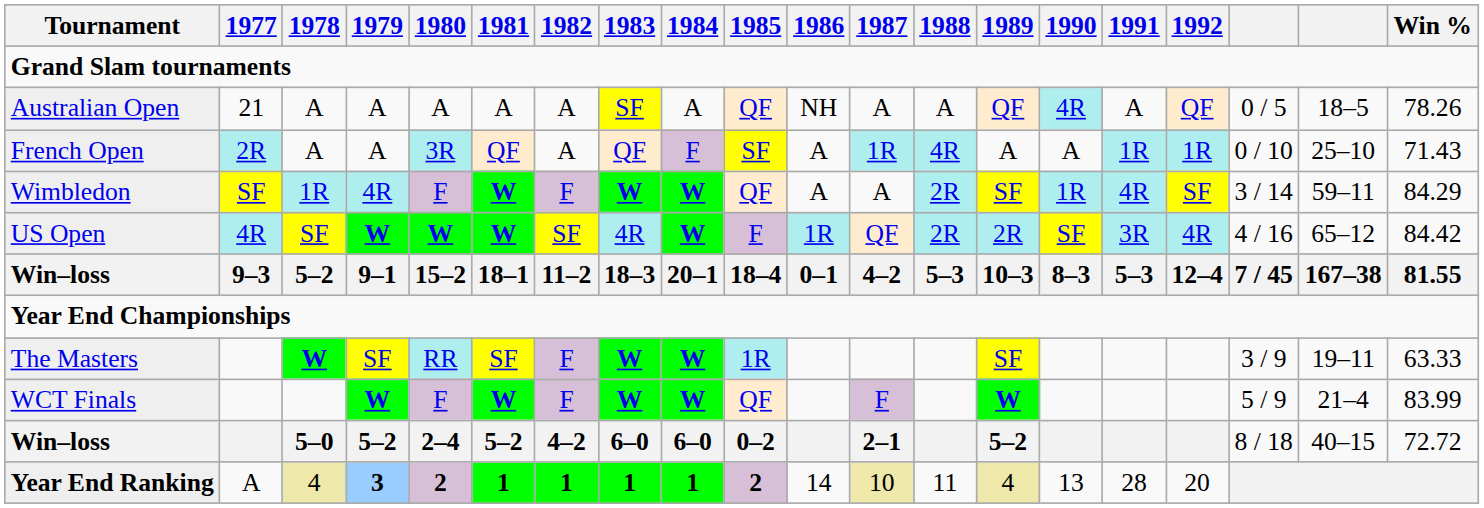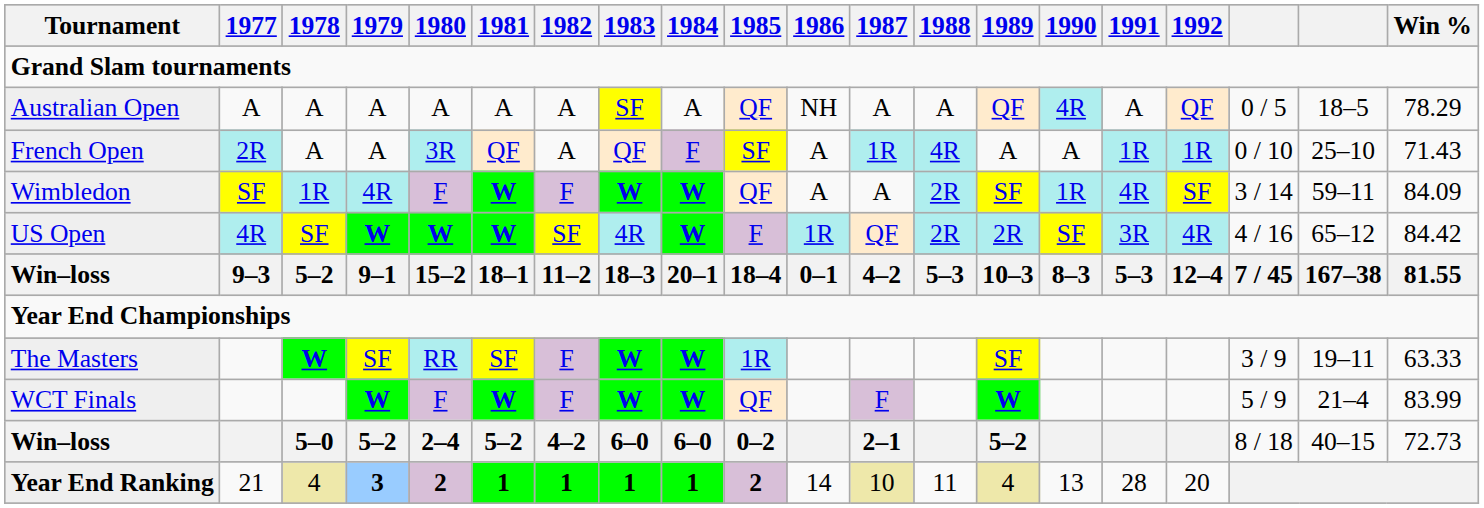 <table class=wikitable style=text-align:center;font-size:97%>
 <tr>
 <th>Tournament</th>
 <th><a href='#'>1977</a></th>
 <th><a href='#'>1978</a></th>
 <th><a href='#'>1979</a></th>
 <th><a href='#'>1980</a></th>
 <th><a href='#'>1981</a></th>
 <th><a href='#'>1982</a></th>
 <th><a href='#'>1983</a></th>
 <th><a href='#'>1984</a></th>
 <th><a href='#'>1985</a></th>
 <th><a href='#'>1986</a></th>
 <th><a href='#'>1987</a></th>
 <th><a href='#'>1988</a></th>
 <th><a href='#'>1989</a></th>
 <th><a href='#'>1990</a></th>
 <th><a href='#'>1991</a></th>
 <th><a href='#'>1992</a></th>
 <th></th>
 <th></th>
 <th>Win %</th>
 </tr>
 <tr>
 <td colspan="20" style="text-align:left;"><strong>Grand Slam tournaments</strong></td>
 </tr>
 <tr>
 <td style="background:#efefef; text-align:left;"><a href='#'>Australian Open</a></td>
-<td>21</td>
+<td>A</td>
 <td>A</td>
 <td>A</td>
 <td>A</td>
 <td>A</td>
 <td>A</td>
 <td style="background:yellow;"><a href='#'>SF</a></td>
 <td>A</td>
 <td style="background:#ffebcd;"><a href='#'>QF</a></td>
 <td>NH</td>
 <td>A</td>
 <td>A</td>
 <td style="background:#ffebcd;"><a href='#'>QF</a></td>
 <td style="background:#afeeee;"><a href='#'>4R</a></td>
 <td>A</td>
 <td style="background:#ffebcd;"><a href='#'>QF</a></td>
 <td>0 / 5</td>
 <td>18–5</td>
-<td>78.26</td>
+<td>78.29</td>
 </tr>
 <tr>
 <td style="background:#efefef; text-align:left;"><a href='#'>French Open</a></td>
 <td style="background:#afeeee;"><a href='#'>2R</a></td>
 <td>A</td>
 <td>A</td>
 <td style="background:#afeeee;"><a href='#'>3R</a></td>
 <td style="background:#ffebcd;"><a href='#'>QF</a></td>
 <td>A</td>
 <td style="background:#ffebcd;"><a href='#'>QF</a></td>
 <td style="background:thistle;"><a href='#'>F</a></td>
 <td style="background:yellow;"><a href='#'>SF</a></td>
 <td>A</td>
 <td style="background:#afeeee;"><a href='#'>1R</a></td>
 <td style="background:#afeeee;"><a href='#'>4R</a></td>
 <td>A</td>
 <td>A</td>
 <td style="background:#afeeee;"><a href='#'>1R</a></td>
 <td style="background:#afeeee;"><a href='#'>1R</a></td>
 <td>0 / 10</td>
 <td>25–10</td>
 <td>71.43</td>
 </tr>
 <tr>
 <td style="background:#efefef; text-align:left;"><a href='#'>Wimbledon</a></td>
 <td style="background:yellow;"><a href='#'>SF</a></td>
 <td style="background:#afeeee;"><a href='#'>1R</a></td>
 <td style="background:#afeeee;"><a href='#'>4R</a></td>
 <td style="background:thistle;"><a href='#'>F</a></td>
 <td bgcolor=lime><a href='#'><strong>W</strong></a></td>
 <td style="background:thistle;"><a href='#'>F</a></td>
 <td bgcolor=lime><a href='#'><strong>W</strong></a></td>
 <td bgcolor=lime><a href='#'><strong>W</strong></a></td>
 <td style="background:#ffebcd;"><a href='#'>QF</a></td>
 <td>A</td>
 <td>A</td>
 <td style="background:#afeeee;"><a href='#'>2R</a></td>
 <td style="background:yellow;"><a href='#'>SF</a></td>
 <td style="background:#afeeee;"><a href='#'>1R</a></td>
 <td style="background:#afeeee;"><a href='#'>4R</a></td>
 <td style="background:yellow;"><a href='#'>SF</a></td>
 <td>3 / 14</td>
 <td>59–11</td>
-<td>84.29</td>
+<td>84.09</td>
 </tr>
 <tr>
 <td style="background:#efefef; text-align:left;"><a href='#'>US Open</a></td>
 <td style="background:#afeeee;"><a href='#'>4R</a></td>
 <td style="background:yellow;"><a href='#'>SF</a></td>
 <td bgcolor=lime><a href='#'><strong>W</strong></a></td>
 <td bgcolor=lime><a href='#'><strong>W</strong></a></td>
 <td bgcolor=lime><a href='#'><strong>W</strong></a></td>
 <td style="background:yellow;"><a href='#'>SF</a></td>
 <td style="background:#afeeee;"><a href='#'>4R</a></td>
 <td bgcolor=lime><a href='#'><strong>W</strong></a></td>
 <td style="background:thistle;"><a href='#'>F</a></td>
 <td style="background:#afeeee;"><a href='#'>1R</a></td>
 <td style="background:#ffebcd;"><a href='#'>QF</a></td>
 <td style="background:#afeeee;"><a href='#'>2R</a></td>
 <td style="background:#afeeee;"><a href='#'>2R</a></td>
 <td style="background:yellow;"><a href='#'>SF</a></td>
 <td style="background:#afeeee;"><a href='#'>3R</a></td>
 <td style="background:#afeeee;"><a href='#'>4R</a></td>
 <td>4 / 16</td>
 <td>65–12</td>
 <td>84.42</td>
 </tr>
 <tr>
 <th style=text-align:left>Win–loss</th>
 <th>9–3</th>
 <th>5–2</th>
 <th>9–1</th>
 <th>15–2</th>
 <th>18–1</th>
 <th>11–2</th>
 <th>18–3</th>
 <th>20–1</th>
 <th>18–4</th>
 <th>0–1</th>
 <th>4–2</th>
 <th>5–3</th>
 <th>10–3</th>
 <th>8–3</th>
 <th>5–3</th>
 <th>12–4</th>
 <th>7 / 45</th>
 <th>167–38</th>
 <th>81.55</th>
 </tr>
 <tr>
 <td colspan="20" style="text-align:left;"><strong>Year End Championships</strong></td>
 </tr>
 <tr>
 <td style="background:#efefef; text-align:left;"><a href='#'>The Masters</a></td>
 <td></td>
 <td bgcolor=lime><a href='#'><strong>W</strong></a></td>
 <td style="background:yellow;"><a href='#'>SF</a></td>
 <td style="background:#afeeee;"><a href='#'>RR</a></td>
 <td style="background:yellow;"><a href='#'>SF</a></td>
 <td style="background:thistle;"><a href='#'>F</a></td>
 <td bgcolor=lime><a href='#'><strong>W</strong></a></td>
 <td bgcolor=lime><a href='#'><strong>W</strong></a></td>
 <td style="background:#afeeee;"><a href='#'>1R</a></td>
 <td></td>
 <td></td>
 <td></td>
 <td style="background:yellow;"><a href='#'>SF</a></td>
 <td></td>
 <td></td>
 <td></td>
 <td>3 / 9</td>
 <td>19–11</td>
 <td>63.33</td>
 </tr>
 <tr>
 <td style="background:#efefef; text-align:left;"><a href='#'>WCT Finals</a></td>
 <td></td>
 <td></td>
 <td bgcolor=lime><a href='#'><strong>W</strong></a></td>
 <td style="background:thistle;"><a href='#'>F</a></td>
 <td bgcolor=lime><a href='#'><strong>W</strong></a></td>
 <td style="background:thistle;"><a href='#'>F</a></td>
 <td bgcolor=lime><a href='#'><strong>W</strong></a></td>
 <td bgcolor=lime><a href='#'><strong>W</strong></a></td>
 <td style="background:#ffebcd;"><a href='#'>QF</a></td>
 <td></td>
 <td style="background:thistle;"><a href='#'>F</a></td>
 <td></td>
 <td bgcolor=lime><a href='#'><strong>W</strong></a></td>
 <td></td>
 <td></td>
 <td></td>
 <td>5 / 9</td>
 <td>21–4</td>
 <td>83.99</td>
 </tr>
 <tr>
 <th style=text-align:left>Win–loss</th>
 <th></th>
 <th>5–0</th>
 <th>5–2</th>
 <th>2–4</th>
 <th>5–2</th>
 <th>4–2</th>
 <th>6–0</th>
 <th>6–0</th>
 <th>0–2</th>
 <th></th>
 <th>2–1</th>
 <th></th>
 <th>5–2</th>
 <th></th>
 <th></th>
 <th></th>
 <td>8 / 18</td>
 <td>40–15</td>
-<td>72.72</td>
+<td>72.73</td>
 </tr>
 <tr>
 <td style="background:#efefef; text-align:left;"><strong>Year End Ranking</strong></td>
-<td>A</td>
+<td>21</td>
 <td style="background:#eee8aa;">4</td>
 <td style="background:#9cf;"><strong>3</strong></td>
 <td style="background:thistle;"><strong>2</strong></td>
 <td bgcolor=lime><strong>1</strong></td>
 <td bgcolor=lime><strong>1</strong></td>
 <td bgcolor=lime><strong>1</strong></td>
 <td bgcolor=lime><strong>1</strong></td>
 <td style="background:thistle;"><strong>2</strong></td>
 <td>14</td>
 <td style="background:#eee8aa;">10</td>
 <td>11</td>
 <td style="background:#eee8aa;">4</td>
 <td>13</td>
 <td>28</td>
 <td>20</td>
 <th colspan=3></th>
 </tr>
 </table>
